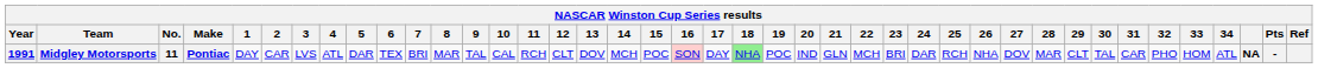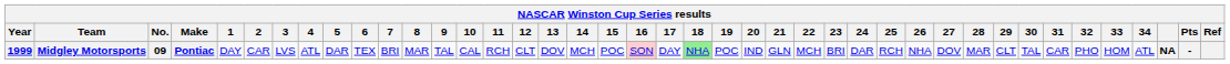 <table class="wikitable" style="text-align:center; font-size:75%">
 <tr>
 <th colspan=45><a href='#'>NASCAR</a> <a href='#'>Winston Cup Series</a> results</th>
 </tr>
 <tr>
 <th>Year</th>
 <th>Team</th>
 <th>No.</th>
 <th>Make</th>
 <th>1</th>
 <th>2</th>
 <th>3</th>
 <th>4</th>
 <th>5</th>
 <th>6</th>
 <th>7</th>
 <th>8</th>
 <th>9</th>
 <th>10</th>
 <th>11</th>
 <th>12</th>
 <th>13</th>
 <th>14</th>
 <th>15</th>
 <th>16</th>
 <th>17</th>
 <th>18</th>
 <th>19</th>
 <th>20</th>
 <th>21</th>
 <th>22</th>
 <th>23</th>
 <th>24</th>
 <th>25</th>
 <th>26</th>
 <th>27</th>
 <th>28</th>
 <th>29</th>
 <th>30</th>
 <th>31</th>
 <th>32</th>
 <th>33</th>
 <th>34</th>
 <th></th>
 <th>Pts</th>
 <th>Ref</th>
 </tr>
 <tr>
-<th><a href='#'>1991</a></th>
+<th><a href='#'>1999</a></th>
 <th><a href='#'>Midgley Motorsports</a></th>
-<th>11</th>
+<th>09</th>
 <th><a href='#'>Pontiac</a></th>
 <td><a href='#'>DAY</a></td>
 <td><a href='#'>CAR</a></td>
 <td><a href='#'>LVS</a></td>
 <td><a href='#'>ATL</a></td>
 <td><a href='#'>DAR</a></td>
 <td><a href='#'>TEX</a></td>
 <td><a href='#'>BRI</a></td>
 <td><a href='#'>MAR</a></td>
 <td><a href='#'>TAL</a></td>
 <td><a href='#'>CAL</a></td>
 <td><a href='#'>RCH</a></td>
 <td><a href='#'>CLT</a></td>
 <td><a href='#'>DOV</a></td>
 <td><a href='#'>MCH</a></td>
 <td><a href='#'>POC</a></td>
 <td style="background:#FFCFCF;"><a href='#'>SON</a><br></td>
 <td><a href='#'>DAY</a></td>
 <td style="background: lightgreen;"><a href='#'>NHA</a></td>
 <td><a href='#'>POC</a></td>
 <td><a href='#'>IND</a></td>
 <td><a href='#'>GLN</a></td>
 <td><a href='#'>MCH</a></td>
 <td><a href='#'>BRI</a></td>
 <td><a href='#'>DAR</a></td>
 <td><a href='#'>RCH</a></td>
 <td><a href='#'>NHA</a></td>
 <td><a href='#'>DOV</a></td>
 <td><a href='#'>MAR</a></td>
 <td><a href='#'>CLT</a></td>
 <td><a href='#'>TAL</a></td>
 <td><a href='#'>CAR</a></td>
 <td><a href='#'>PHO</a></td>
 <td><a href='#'>HOM</a></td>
 <td><a href='#'>ATL</a></td>
 <th>NA</th>
 <th>-</th>
 <th></th>
 </tr>
 </table>
